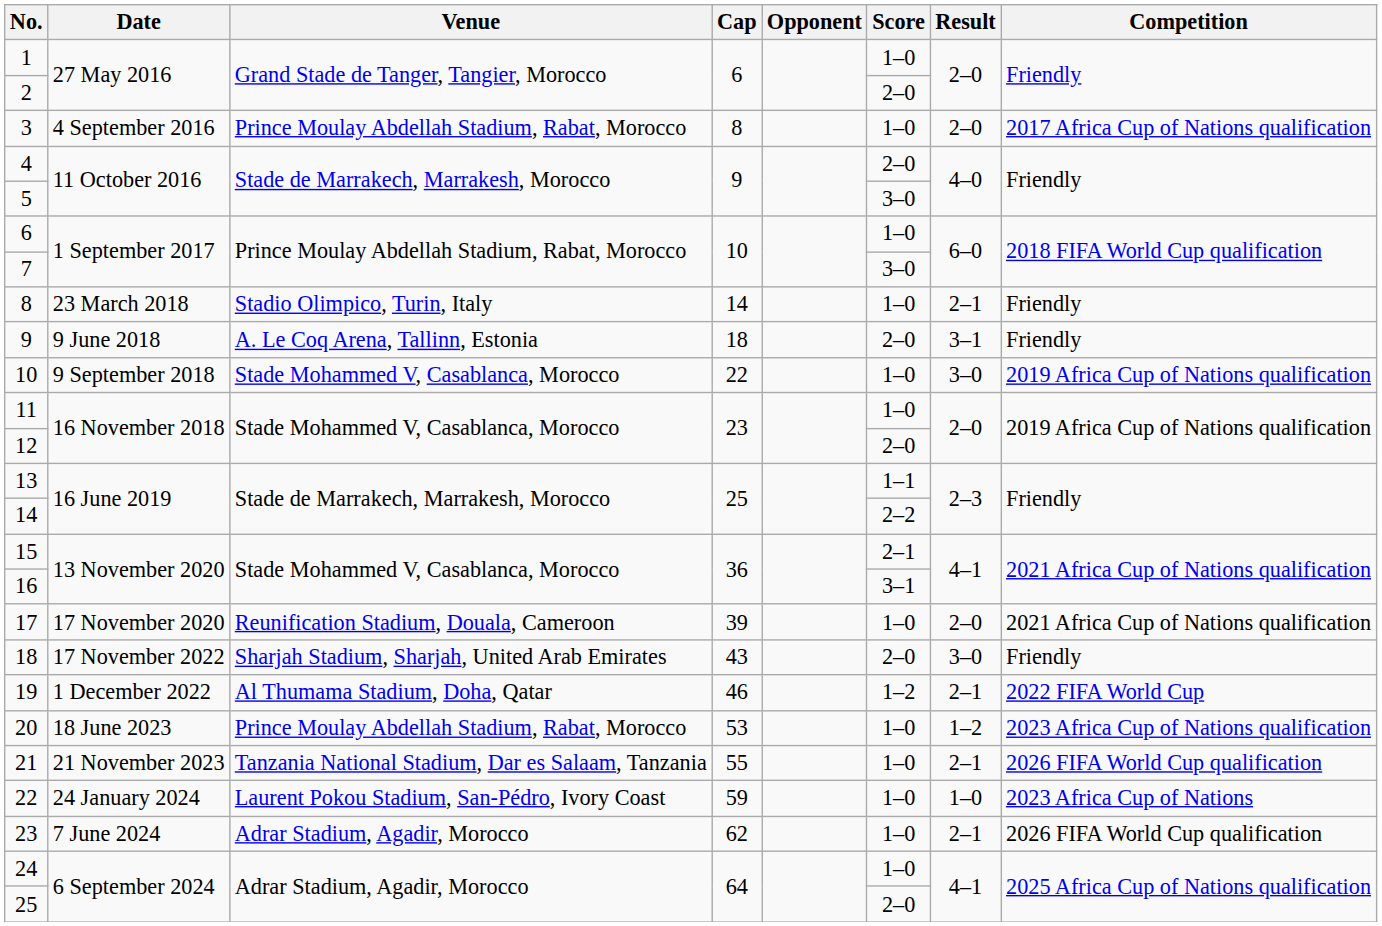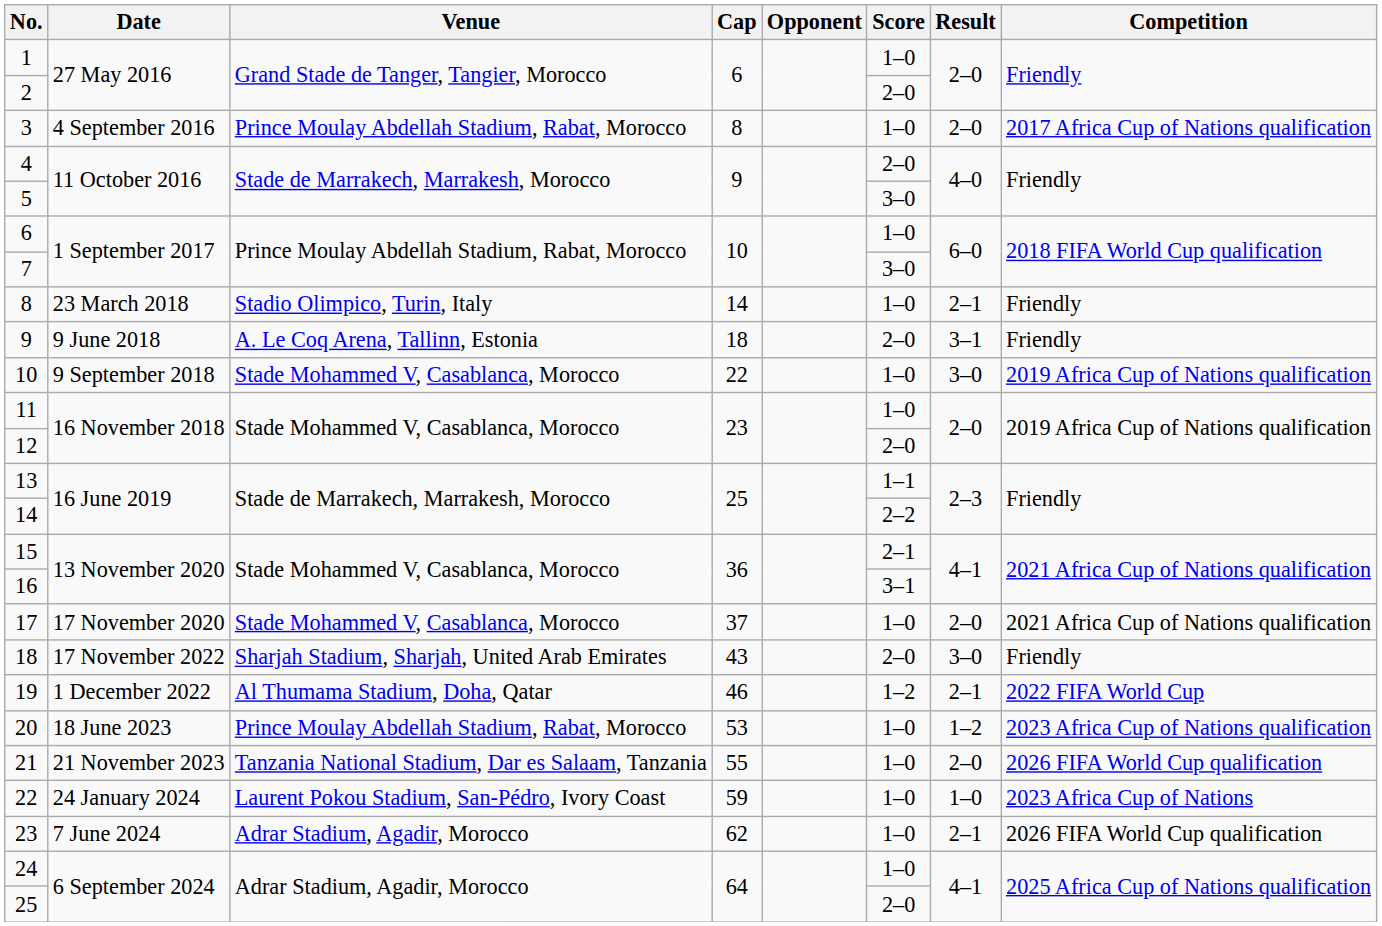 <table class="wikitable sortable">
 <tr>
 <th scope=col>No.</th>
 <th scope=col>Date</th>
 <th scope=col>Venue</th>
 <th scope=col>Cap</th>
 <th scope=col>Opponent</th>
 <th scope=col>Score</th>
 <th scope=col>Result</th>
 <th scope=col>Competition</th>
 </tr>
 <tr>
 <td style="text-align:center">1</td>
 <td rowspan=2>27 May 2016</td>
 <td rowspan=2><a href='#'>Grand Stade de Tanger</a>, <a href='#'>Tangier</a>, Morocco</td>
 <td rowspan=2 style="text-align:center">6</td>
 <td rowspan=2></td>
 <td style="text-align:center">1–0</td>
 <td rowspan=2 style="text-align:center">2–0</td>
 <td rowspan=2><a href='#'>Friendly</a></td>
 </tr>
 <tr>
 <td style="text-align:center">2</td>
 <td style="text-align:center">2–0</td>
 </tr>
 <tr>
 <td style="text-align:center">3</td>
 <td>4 September 2016</td>
 <td><a href='#'>Prince Moulay Abdellah Stadium</a>, <a href='#'>Rabat</a>, Morocco</td>
 <td style="text-align:center">8</td>
 <td></td>
 <td style="text-align:center">1–0</td>
 <td style="text-align:center">2–0</td>
 <td><a href='#'>2017 Africa Cup of Nations qualification</a></td>
 </tr>
 <tr>
 <td style="text-align:center">4</td>
 <td rowspan=2>11 October 2016</td>
 <td rowspan=2><a href='#'>Stade de Marrakech</a>, <a href='#'>Marrakesh</a>, Morocco</td>
 <td rowspan=2 style="text-align:center">9</td>
 <td rowspan=2></td>
 <td style="text-align:center">2–0</td>
 <td rowspan=2 style="text-align:center">4–0</td>
 <td rowspan=2>Friendly</td>
 </tr>
 <tr>
 <td style="text-align:center">5</td>
 <td style="text-align:center">3–0</td>
 </tr>
 <tr>
 <td style="text-align:center">6</td>
 <td rowspan=2>1 September 2017</td>
 <td rowspan=2>Prince Moulay Abdellah Stadium, Rabat, Morocco</td>
 <td rowspan=2 style="text-align:center">10</td>
 <td rowspan=2></td>
 <td style="text-align:center">1–0</td>
 <td rowspan=2 style="text-align:center">6–0</td>
 <td rowspan=2><a href='#'>2018 FIFA World Cup qualification</a></td>
 </tr>
 <tr>
 <td style="text-align:center">7</td>
 <td style="text-align:center">3–0</td>
 </tr>
 <tr>
 <td style="text-align:center">8</td>
 <td>23 March 2018</td>
 <td><a href='#'>Stadio Olimpico</a>, <a href='#'>Turin</a>, Italy</td>
 <td style="text-align:center">14</td>
 <td></td>
 <td style="text-align:center">1–0</td>
 <td style="text-align:center">2–1</td>
 <td>Friendly</td>
 </tr>
 <tr>
 <td style="text-align:center">9</td>
 <td>9 June 2018</td>
 <td><a href='#'>A. Le Coq Arena</a>, <a href='#'>Tallinn</a>, Estonia</td>
 <td style="text-align:center">18</td>
 <td></td>
 <td style="text-align:center">2–0</td>
 <td style="text-align:center">3–1</td>
 <td>Friendly</td>
 </tr>
 <tr>
 <td style="text-align:center">10</td>
 <td>9 September 2018</td>
 <td><a href='#'>Stade Mohammed V</a>, <a href='#'>Casablanca</a>, Morocco</td>
 <td style="text-align:center">22</td>
 <td></td>
 <td style="text-align:center">1–0</td>
 <td style="text-align:center">3–0</td>
 <td><a href='#'>2019 Africa Cup of Nations qualification</a></td>
 </tr>
 <tr>
 <td style="text-align:center">11</td>
 <td rowspan=2>16 November 2018</td>
 <td rowspan=2>Stade Mohammed V, Casablanca, Morocco</td>
 <td rowspan=2 style="text-align:center">23</td>
 <td rowspan=2></td>
 <td style="text-align:center">1–0</td>
 <td rowspan=2 style="text-align:center">2–0</td>
 <td rowspan="2">2019 Africa Cup of Nations qualification</td>
 </tr>
 <tr>
 <td style="text-align:center">12</td>
 <td style="text-align:center">2–0</td>
 </tr>
 <tr>
 <td style="text-align:center">13</td>
 <td rowspan=2>16 June 2019</td>
 <td rowspan=2>Stade de Marrakech, Marrakesh, Morocco</td>
 <td rowspan=2 style="text-align:center">25</td>
 <td rowspan=2></td>
 <td style="text-align:center">1–1</td>
 <td rowspan=2 style="text-align:center">2–3</td>
 <td rowspan=2>Friendly</td>
 </tr>
 <tr>
 <td style="text-align:center">14</td>
 <td style="text-align:center">2–2</td>
 </tr>
 <tr>
 <td style="text-align:center">15</td>
 <td rowspan=2>13 November 2020</td>
 <td rowspan=2>Stade Mohammed V, Casablanca, Morocco</td>
 <td rowspan=2 style="text-align:center">36</td>
 <td rowspan=2></td>
 <td style="text-align:center">2–1</td>
 <td rowspan=2 style="text-align:center">4–1</td>
 <td rowspan=2><a href='#'>2021 Africa Cup of Nations qualification</a></td>
 </tr>
 <tr>
 <td style="text-align:center">16</td>
 <td style="text-align:center">3–1</td>
 </tr>
 <tr>
 <td style="text-align:center">17</td>
 <td>17 November 2020</td>
-<td><a href='#'>Reunification Stadium</a>, <a href='#'>Douala</a>, Cameroon</td>
-<td style="text-align:center">39</td>
+<td><a href='#'>Stade Mohammed V</a>, <a href='#'>Casablanca</a>, Morocco</td>
+<td style="text-align:center">37</td>
 <td></td>
 <td style="text-align:center">1–0</td>
 <td style="text-align:center">2–0</td>
 <td>2021 Africa Cup of Nations qualification</td>
 </tr>
 <tr>
 <td style="text-align:center">18</td>
 <td>17 November 2022</td>
 <td><a href='#'>Sharjah Stadium</a>, <a href='#'>Sharjah</a>, United Arab Emirates</td>
 <td style="text-align:center">43</td>
 <td></td>
 <td style="text-align:center">2–0</td>
 <td style="text-align:center">3–0</td>
 <td>Friendly</td>
 </tr>
 <tr>
 <td style="text-align:center">19</td>
 <td>1 December 2022</td>
 <td><a href='#'>Al Thumama Stadium</a>, <a href='#'>Doha</a>, Qatar</td>
 <td style="text-align:center">46</td>
 <td></td>
 <td style="text-align:center">1–2</td>
 <td style="text-align:center">2–1</td>
 <td><a href='#'>2022 FIFA World Cup</a></td>
 </tr>
 <tr>
 <td style="text-align:center">20</td>
 <td>18 June 2023</td>
 <td><a href='#'>Prince Moulay Abdellah Stadium</a>, <a href='#'>Rabat</a>, Morocco</td>
 <td style="text-align:center">53</td>
 <td></td>
 <td style="text-align:center">1–0</td>
 <td style="text-align:center">1–2</td>
 <td><a href='#'>2023 Africa Cup of Nations qualification</a></td>
 </tr>
 <tr>
 <td style="text-align:center">21</td>
 <td>21 November 2023</td>
 <td><a href='#'>Tanzania National Stadium</a>, <a href='#'>Dar es Salaam</a>, Tanzania</td>
 <td style="text-align:center">55</td>
 <td></td>
 <td style="text-align:center">1–0</td>
-<td style="text-align:center">2–1</td>
+<td style="text-align:center">2–0</td>
 <td><a href='#'>2026 FIFA World Cup qualification</a></td>
 </tr>
 <tr>
 <td style="text-align:center">22</td>
 <td>24 January 2024</td>
 <td><a href='#'>Laurent Pokou Stadium</a>, <a href='#'>San-Pédro</a>, Ivory Coast</td>
 <td style="text-align:center">59</td>
 <td></td>
 <td style="text-align:center">1–0</td>
 <td style="text-align:center">1–0</td>
 <td><a href='#'>2023 Africa Cup of Nations</a></td>
 </tr>
 <tr>
 <td style="text-align:center">23</td>
 <td>7 June 2024</td>
 <td><a href='#'>Adrar Stadium</a>, <a href='#'>Agadir</a>, Morocco</td>
 <td style="text-align:center">62</td>
 <td></td>
 <td style="text-align:center">1–0</td>
 <td style="text-align:center">2–1</td>
 <td>2026 FIFA World Cup qualification</td>
 </tr>
 <tr>
 <td style="text-align:center">24</td>
 <td rowspan=2>6 September 2024</td>
 <td rowspan=2>Adrar Stadium, Agadir, Morocco</td>
 <td rowspan=2 style="text-align:center">64</td>
 <td rowspan=2></td>
 <td style="text-align:center">1–0</td>
 <td rowspan=2 style="text-align:center">4–1</td>
 <td rowspan=2><a href='#'>2025 Africa Cup of Nations qualification</a></td>
 </tr>
 <tr>
 <td style="text-align:center">25</td>
 <td style="text-align:center">2–0</td>
 </tr>
 </table>
